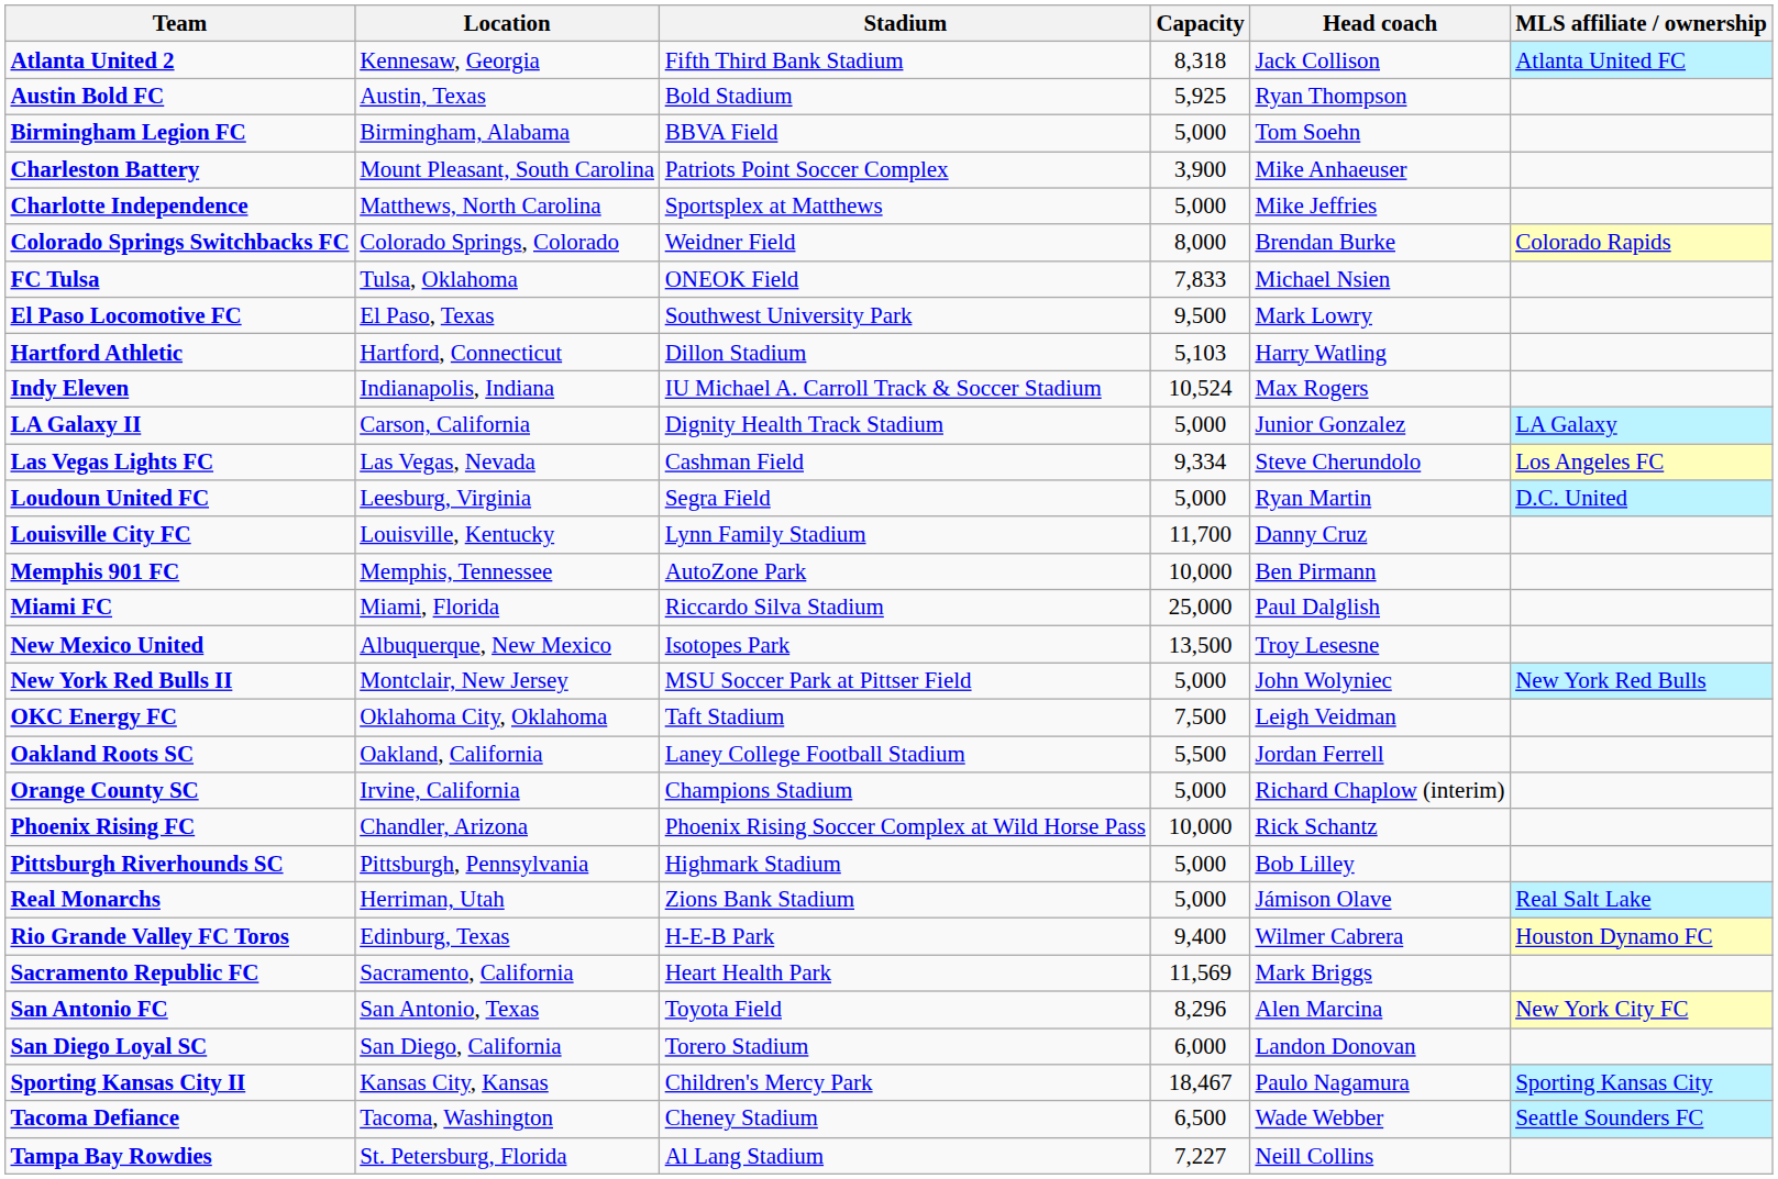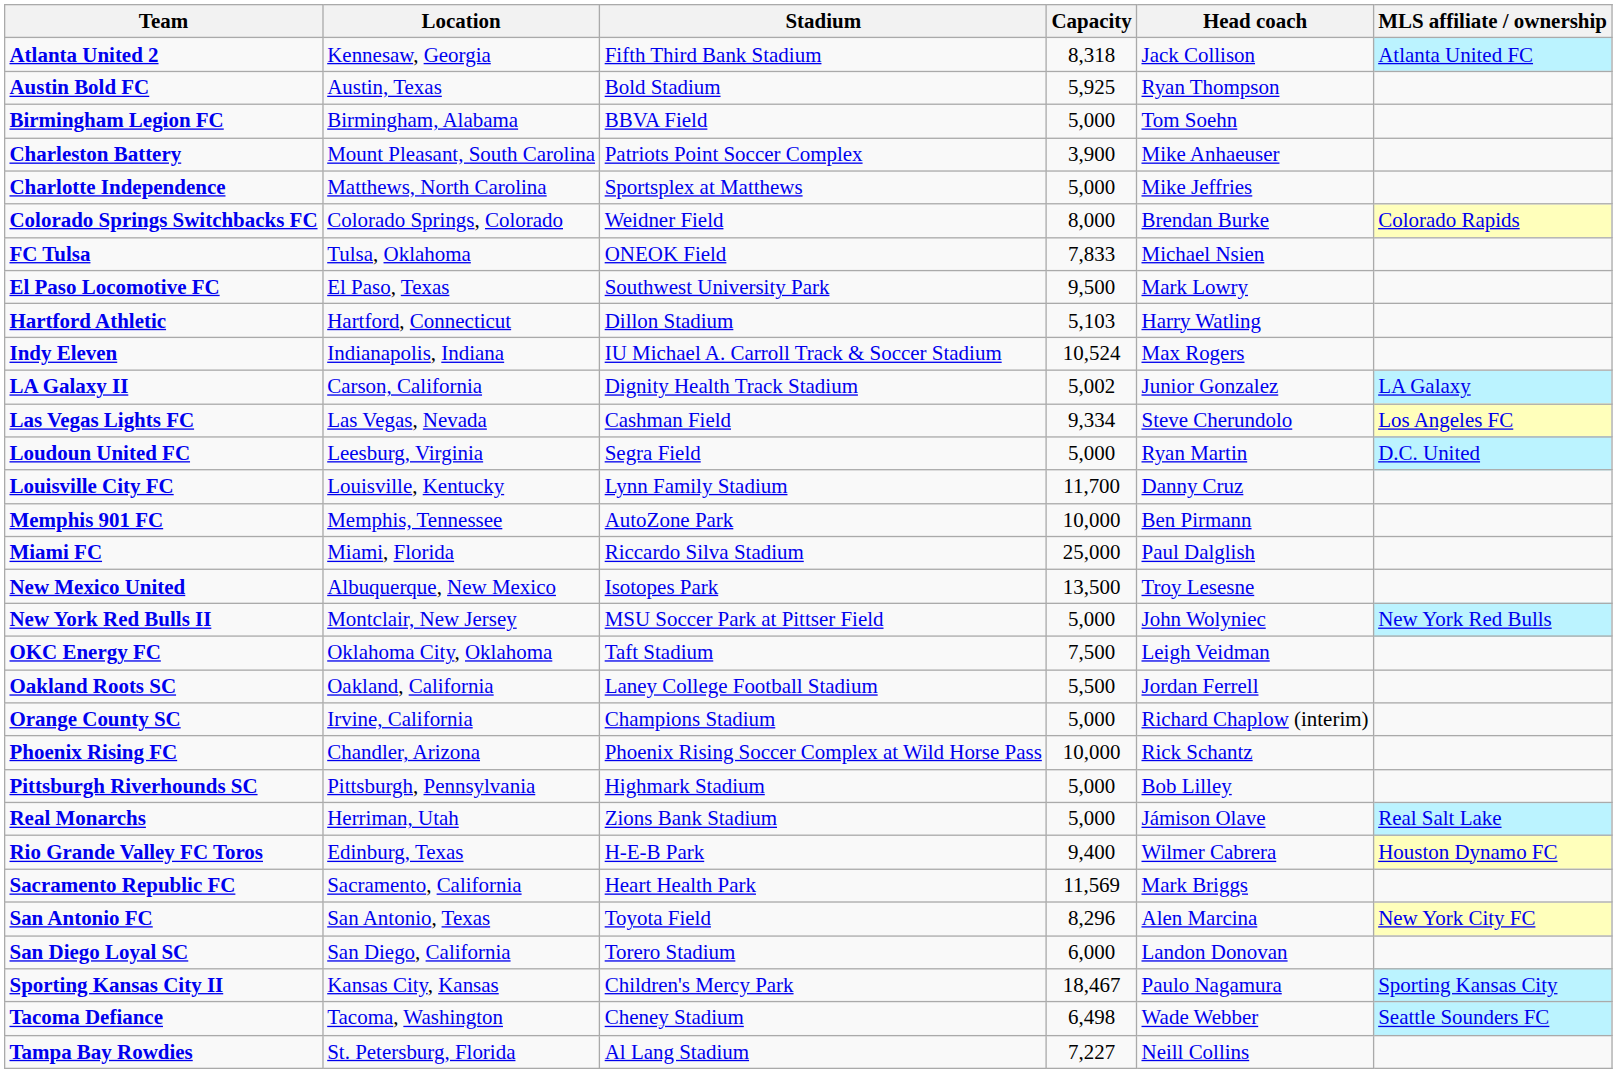 <table class="wikitable sortable" border="1">
 <tr>
 <th>Team</th>
 <th>Location</th>
 <th>Stadium</th>
 <th>Capacity</th>
 <th>Head coach</th>
 <th>MLS affiliate / ownership</th>
 </tr>
 <tr>
 <td><strong><a href='#'>Atlanta United 2</a></strong></td>
 <td><a href='#'>Kennesaw</a>, <a href='#'>Georgia</a></td>
 <td><a href='#'>Fifth Third Bank Stadium</a></td>
 <td style="text-align:center;">8,318</td>
 <td> <a href='#'>Jack Collison</a></td>
 <td bgcolor=BBF3FF><a href='#'>Atlanta United FC</a></td>
 </tr>
 <tr>
 <td><strong><a href='#'>Austin Bold FC</a></strong></td>
 <td><a href='#'>Austin, Texas</a></td>
 <td><a href='#'>Bold Stadium</a></td>
 <td style="text-align:center;">5,925</td>
 <td> <a href='#'>Ryan Thompson</a></td>
 <td></td>
 </tr>
 <tr>
 <td><strong><a href='#'>Birmingham Legion FC</a></strong></td>
 <td><a href='#'>Birmingham, Alabama</a></td>
 <td><a href='#'>BBVA Field</a></td>
 <td style="text-align:center;">5,000</td>
 <td> <a href='#'>Tom Soehn</a></td>
 <td></td>
 </tr>
 <tr>
 <td><strong><a href='#'>Charleston Battery</a></strong></td>
 <td><a href='#'>Mount Pleasant, South Carolina</a></td>
 <td><a href='#'>Patriots Point Soccer Complex</a></td>
 <td style="text-align:center;">3,900</td>
 <td> <a href='#'>Mike Anhaeuser</a></td>
 <td></td>
 </tr>
 <tr>
 <td><strong><a href='#'>Charlotte Independence</a></strong></td>
 <td><a href='#'>Matthews, North Carolina</a></td>
 <td><a href='#'>Sportsplex at Matthews</a></td>
 <td style="text-align:center;">5,000</td>
 <td> <a href='#'>Mike Jeffries</a></td>
 <td></td>
 </tr>
 <tr>
 <td><strong><a href='#'>Colorado Springs Switchbacks FC</a></strong></td>
 <td><a href='#'>Colorado Springs</a>, <a href='#'>Colorado</a></td>
 <td><a href='#'>Weidner Field</a></td>
 <td style="text-align:center;">8,000</td>
 <td> <a href='#'>Brendan Burke</a></td>
 <td bgcolor=FFFFBB><a href='#'>Colorado Rapids</a></td>
 </tr>
 <tr>
 <td><strong><a href='#'>FC Tulsa</a></strong></td>
 <td><a href='#'>Tulsa</a>, <a href='#'>Oklahoma</a></td>
 <td><a href='#'>ONEOK Field</a></td>
 <td style="text-align:center;">7,833</td>
 <td> <a href='#'>Michael Nsien</a></td>
 <td></td>
 </tr>
 <tr>
 <td><strong><a href='#'>El Paso Locomotive FC</a></strong></td>
 <td><a href='#'>El Paso</a>, <a href='#'>Texas</a></td>
 <td><a href='#'>Southwest University Park</a></td>
 <td style="text-align:center;">9,500</td>
 <td> <a href='#'>Mark Lowry</a></td>
 <td></td>
 </tr>
 <tr>
 <td><strong><a href='#'>Hartford Athletic</a></strong></td>
 <td><a href='#'>Hartford</a>, <a href='#'>Connecticut</a></td>
 <td><a href='#'>Dillon Stadium</a></td>
 <td style="text-align:center;">5,103</td>
 <td> <a href='#'>Harry Watling</a></td>
 <td></td>
 </tr>
 <tr>
 <td><strong><a href='#'>Indy Eleven</a></strong></td>
 <td><a href='#'>Indianapolis</a>, <a href='#'>Indiana</a></td>
 <td><a href='#'>IU Michael A. Carroll Track & Soccer Stadium</a></td>
 <td style="text-align:center;">10,524</td>
 <td> <a href='#'>Max Rogers</a></td>
 <td></td>
 </tr>
 <tr>
 <td><strong><a href='#'>LA Galaxy II</a></strong></td>
 <td><a href='#'>Carson, California</a></td>
 <td><a href='#'>Dignity Health Track Stadium</a></td>
-<td style="text-align:center;">5,000</td>
+<td style="text-align:center;">5,002</td>
 <td> <a href='#'>Junior Gonzalez</a></td>
 <td bgcolor=BBF3FF><a href='#'>LA Galaxy</a></td>
 </tr>
 <tr>
 <td><strong><a href='#'>Las Vegas Lights FC</a></strong></td>
 <td><a href='#'>Las Vegas</a>, <a href='#'>Nevada</a></td>
 <td><a href='#'>Cashman Field</a></td>
 <td style="text-align:center;">9,334</td>
 <td> <a href='#'>Steve Cherundolo</a></td>
 <td bgcolor=FFFFBB><a href='#'>Los Angeles FC</a></td>
 </tr>
 <tr>
 <td><strong><a href='#'>Loudoun United FC</a></strong></td>
 <td><a href='#'>Leesburg, Virginia</a></td>
 <td><a href='#'>Segra Field</a></td>
 <td style="text-align:center;">5,000</td>
 <td> <a href='#'>Ryan Martin</a></td>
 <td bgcolor=BBF3FF><a href='#'>D.C. United</a></td>
 </tr>
 <tr>
 <td><strong><a href='#'>Louisville City FC</a></strong></td>
 <td><a href='#'>Louisville</a>, <a href='#'>Kentucky</a></td>
 <td><a href='#'>Lynn Family Stadium</a></td>
 <td style="text-align:center;">11,700</td>
 <td> <a href='#'>Danny Cruz</a></td>
 <td></td>
 </tr>
 <tr>
 <td><strong><a href='#'>Memphis 901 FC</a></strong></td>
 <td><a href='#'>Memphis, Tennessee</a></td>
 <td><a href='#'>AutoZone Park</a></td>
 <td style="text-align:center;">10,000</td>
 <td> <a href='#'>Ben Pirmann</a></td>
 <td></td>
 </tr>
 <tr>
 <td><strong><a href='#'>Miami FC</a></strong></td>
 <td><a href='#'>Miami</a>, <a href='#'>Florida</a></td>
 <td><a href='#'>Riccardo Silva Stadium</a></td>
 <td style="text-align:center;">25,000</td>
 <td> <a href='#'>Paul Dalglish</a></td>
 <td></td>
 </tr>
 <tr>
 <td><strong><a href='#'>New Mexico United</a></strong></td>
 <td><a href='#'>Albuquerque</a>, <a href='#'>New Mexico</a></td>
 <td><a href='#'>Isotopes Park</a></td>
 <td style="text-align:center;">13,500</td>
 <td> <a href='#'>Troy Lesesne</a></td>
 <td></td>
 </tr>
 <tr>
 <td><strong><a href='#'>New York Red Bulls II</a></strong></td>
 <td><a href='#'>Montclair, New Jersey</a></td>
 <td><a href='#'>MSU Soccer Park at Pittser Field</a></td>
 <td style="text-align:center;">5,000</td>
 <td> <a href='#'>John Wolyniec</a></td>
 <td bgcolor=BBF3FF><a href='#'>New York Red Bulls</a></td>
 </tr>
 <tr>
 <td><strong><a href='#'>OKC Energy FC</a></strong></td>
 <td><a href='#'>Oklahoma City</a>, <a href='#'>Oklahoma</a></td>
 <td><a href='#'>Taft Stadium</a></td>
 <td style="text-align:center;">7,500</td>
 <td> <a href='#'>Leigh Veidman</a></td>
 <td></td>
 </tr>
 <tr>
 <td><strong><a href='#'>Oakland Roots SC</a></strong></td>
 <td><a href='#'>Oakland</a>, <a href='#'>California</a></td>
 <td><a href='#'>Laney College Football Stadium</a></td>
 <td style="text-align:center;">5,500</td>
 <td> <a href='#'>Jordan Ferrell</a></td>
 <td></td>
 </tr>
 <tr>
 <td><strong><a href='#'>Orange County SC</a></strong></td>
 <td><a href='#'>Irvine, California</a></td>
 <td><a href='#'>Champions Stadium</a></td>
 <td style="text-align:center;">5,000</td>
 <td> <a href='#'>Richard Chaplow</a> (interim)</td>
 <td></td>
 </tr>
 <tr>
 <td><strong><a href='#'>Phoenix Rising FC</a></strong></td>
 <td><a href='#'>Chandler, Arizona</a></td>
 <td><a href='#'>Phoenix Rising Soccer Complex at Wild Horse Pass</a></td>
 <td style="text-align:center;">10,000</td>
 <td> <a href='#'>Rick Schantz</a></td>
 <td></td>
 </tr>
 <tr>
 <td><strong><a href='#'>Pittsburgh Riverhounds SC</a></strong></td>
 <td><a href='#'>Pittsburgh</a>, <a href='#'>Pennsylvania</a></td>
 <td><a href='#'>Highmark Stadium</a></td>
 <td style="text-align:center;">5,000</td>
 <td> <a href='#'>Bob Lilley</a></td>
 <td></td>
 </tr>
 <tr>
 <td><strong><a href='#'>Real Monarchs</a></strong></td>
 <td><a href='#'>Herriman, Utah</a></td>
 <td><a href='#'>Zions Bank Stadium</a></td>
 <td style="text-align:center;">5,000</td>
 <td> <a href='#'>Jámison Olave</a></td>
 <td bgcolor=BBF3FF><a href='#'>Real Salt Lake</a></td>
 </tr>
 <tr>
 <td><strong><a href='#'>Rio Grande Valley FC Toros</a></strong></td>
 <td><a href='#'>Edinburg, Texas</a></td>
 <td><a href='#'>H-E-B Park</a></td>
 <td style="text-align:center;">9,400</td>
 <td> <a href='#'>Wilmer Cabrera</a></td>
 <td bgcolor=FFFFBB><a href='#'>Houston Dynamo FC</a></td>
 </tr>
 <tr>
 <td><strong><a href='#'>Sacramento Republic FC</a></strong></td>
 <td><a href='#'>Sacramento</a>, <a href='#'>California</a></td>
 <td><a href='#'>Heart Health Park</a></td>
 <td style="text-align:center;">11,569</td>
 <td> <a href='#'>Mark Briggs</a></td>
 <td></td>
 </tr>
 <tr>
 <td><strong><a href='#'>San Antonio FC</a></strong></td>
 <td><a href='#'>San Antonio</a>, <a href='#'>Texas</a></td>
 <td><a href='#'>Toyota Field</a></td>
 <td style="text-align:center;">8,296</td>
 <td> <a href='#'>Alen Marcina</a></td>
 <td bgcolor=FFFFBB><a href='#'>New York City FC</a></td>
 </tr>
 <tr>
 <td><strong><a href='#'>San Diego Loyal SC</a></strong></td>
 <td><a href='#'>San Diego</a>, <a href='#'>California</a></td>
 <td><a href='#'>Torero Stadium</a></td>
 <td style="text-align:center;">6,000</td>
 <td> <a href='#'>Landon Donovan</a></td>
 <td></td>
 </tr>
 <tr>
 <td><strong><a href='#'>Sporting Kansas City II</a></strong></td>
 <td><a href='#'>Kansas City</a>, <a href='#'>Kansas</a></td>
 <td><a href='#'>Children's Mercy Park</a></td>
 <td style="text-align:center;">18,467</td>
 <td> <a href='#'>Paulo Nagamura</a></td>
 <td bgcolor=BBF3FF><a href='#'>Sporting Kansas City</a></td>
 </tr>
 <tr>
 <td><strong><a href='#'>Tacoma Defiance</a></strong></td>
 <td><a href='#'>Tacoma</a>, <a href='#'>Washington</a></td>
 <td><a href='#'>Cheney Stadium</a></td>
-<td style="text-align:center;">6,500</td>
+<td style="text-align:center;">6,498</td>
 <td> <a href='#'>Wade Webber</a></td>
 <td bgcolor=BBF3FF><a href='#'>Seattle Sounders FC</a></td>
 </tr>
 <tr>
 <td><strong><a href='#'>Tampa Bay Rowdies</a></strong></td>
 <td><a href='#'>St. Petersburg, Florida</a></td>
 <td><a href='#'>Al Lang Stadium</a></td>
 <td style="text-align:center;">7,227</td>
 <td> <a href='#'>Neill Collins</a></td>
 <td></td>
 </tr>
 </table>
